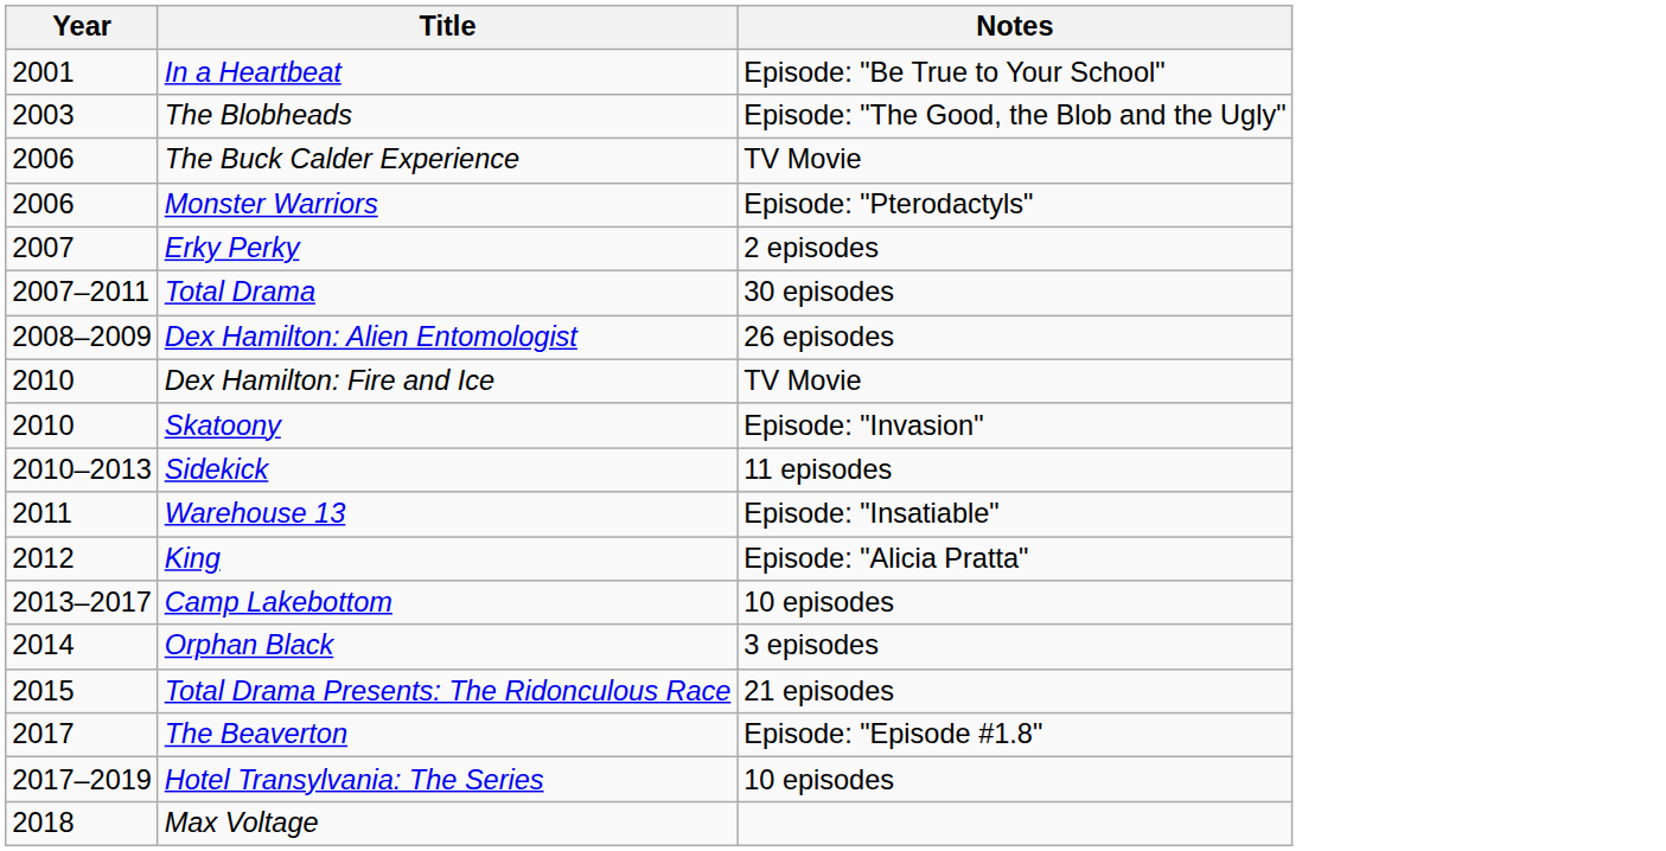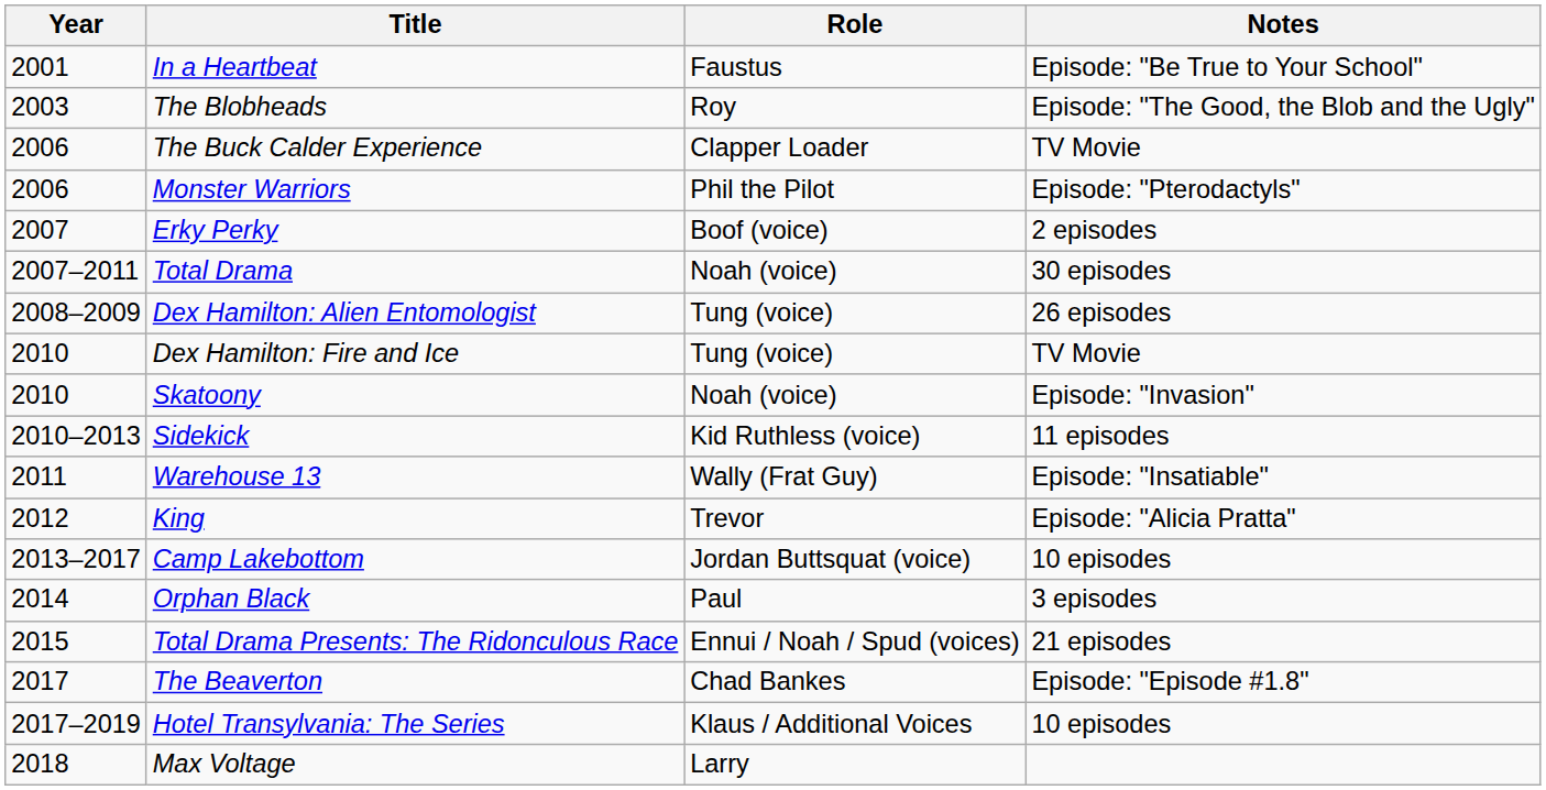 <table class="wikitable sortable">
 <tr>
 <th>Year</th>
 <th>Title</th>
+<th>Role</th>
 <th>Notes</th>
 </tr>
 <tr>
 <td>2001</td>
 <td><em><a href='#'>In a Heartbeat</a></em></td>
+<td>Faustus</td>
 <td>Episode: "Be True to Your School"</td>
 </tr>
 <tr>
 <td>2003</td>
 <td data-sort-value="Blobheads, The"><em>The Blobheads</em></td>
+<td>Roy</td>
 <td>Episode: "The Good, the Blob and the Ugly"</td>
 </tr>
 <tr>
 <td>2006</td>
 <td data-sort-value="Buck Calder Experience, The"><em>The Buck Calder Experience</em></td>
+<td>Clapper Loader</td>
 <td>TV Movie</td>
 </tr>
 <tr>
 <td>2006</td>
 <td><em><a href='#'>Monster Warriors</a></em></td>
+<td>Phil the Pilot</td>
 <td>Episode: "Pterodactyls"</td>
 </tr>
 <tr>
 <td>2007</td>
 <td><em><a href='#'>Erky Perky</a></em></td>
+<td>Boof (voice)</td>
 <td>2 episodes</td>
 </tr>
 <tr>
 <td>2007–2011</td>
 <td><em><a href='#'>Total Drama</a></em></td>
+<td>Noah (voice)</td>
 <td>30 episodes</td>
 </tr>
 <tr>
 <td>2008–2009</td>
 <td><em><a href='#'>Dex Hamilton: Alien Entomologist</a></em></td>
+<td>Tung (voice)</td>
 <td>26 episodes</td>
 </tr>
 <tr>
 <td>2010</td>
 <td><em>Dex Hamilton: Fire and Ice</em></td>
+<td>Tung (voice)</td>
 <td>TV Movie</td>
 </tr>
 <tr>
 <td>2010</td>
 <td><em><a href='#'>Skatoony</a></em></td>
+<td>Noah (voice)</td>
 <td>Episode: "Invasion"</td>
 </tr>
 <tr>
 <td>2010–2013</td>
 <td><em><a href='#'>Sidekick</a></em></td>
+<td>Kid Ruthless (voice)</td>
 <td>11 episodes</td>
 </tr>
 <tr>
 <td>2011</td>
 <td><em><a href='#'>Warehouse 13</a></em></td>
+<td>Wally (Frat Guy)</td>
 <td>Episode: "Insatiable"</td>
 </tr>
 <tr>
 <td>2012</td>
 <td><em><a href='#'>King</a></em></td>
+<td>Trevor</td>
 <td>Episode: "Alicia Pratta"</td>
 </tr>
 <tr>
 <td>2013–2017</td>
 <td><em><a href='#'>Camp Lakebottom</a></em></td>
+<td>Jordan Buttsquat (voice)</td>
 <td>10 episodes</td>
 </tr>
 <tr>
 <td>2014</td>
 <td><em><a href='#'>Orphan Black</a></em></td>
+<td>Paul</td>
 <td>3 episodes</td>
 </tr>
 <tr>
 <td>2015</td>
 <td><em><a href='#'>Total Drama Presents: The Ridonculous Race</a></em></td>
+<td>Ennui / Noah / Spud (voices)</td>
 <td>21 episodes</td>
 </tr>
 <tr>
 <td>2017</td>
 <td data-sort-value="Beaverton, The"><em><a href='#'>The Beaverton</a></em></td>
+<td>Chad Bankes</td>
 <td>Episode: "Episode #1.8"</td>
 </tr>
 <tr>
 <td>2017–2019</td>
 <td><em><a href='#'>Hotel Transylvania: The Series</a></em></td>
+<td>Klaus / Additional Voices</td>
 <td>10 episodes</td>
 </tr>
 <tr>
 <td>2018</td>
 <td><em>Max Voltage</em></td>
+<td>Larry</td>
 <td></td>
 </tr>
 </table>
